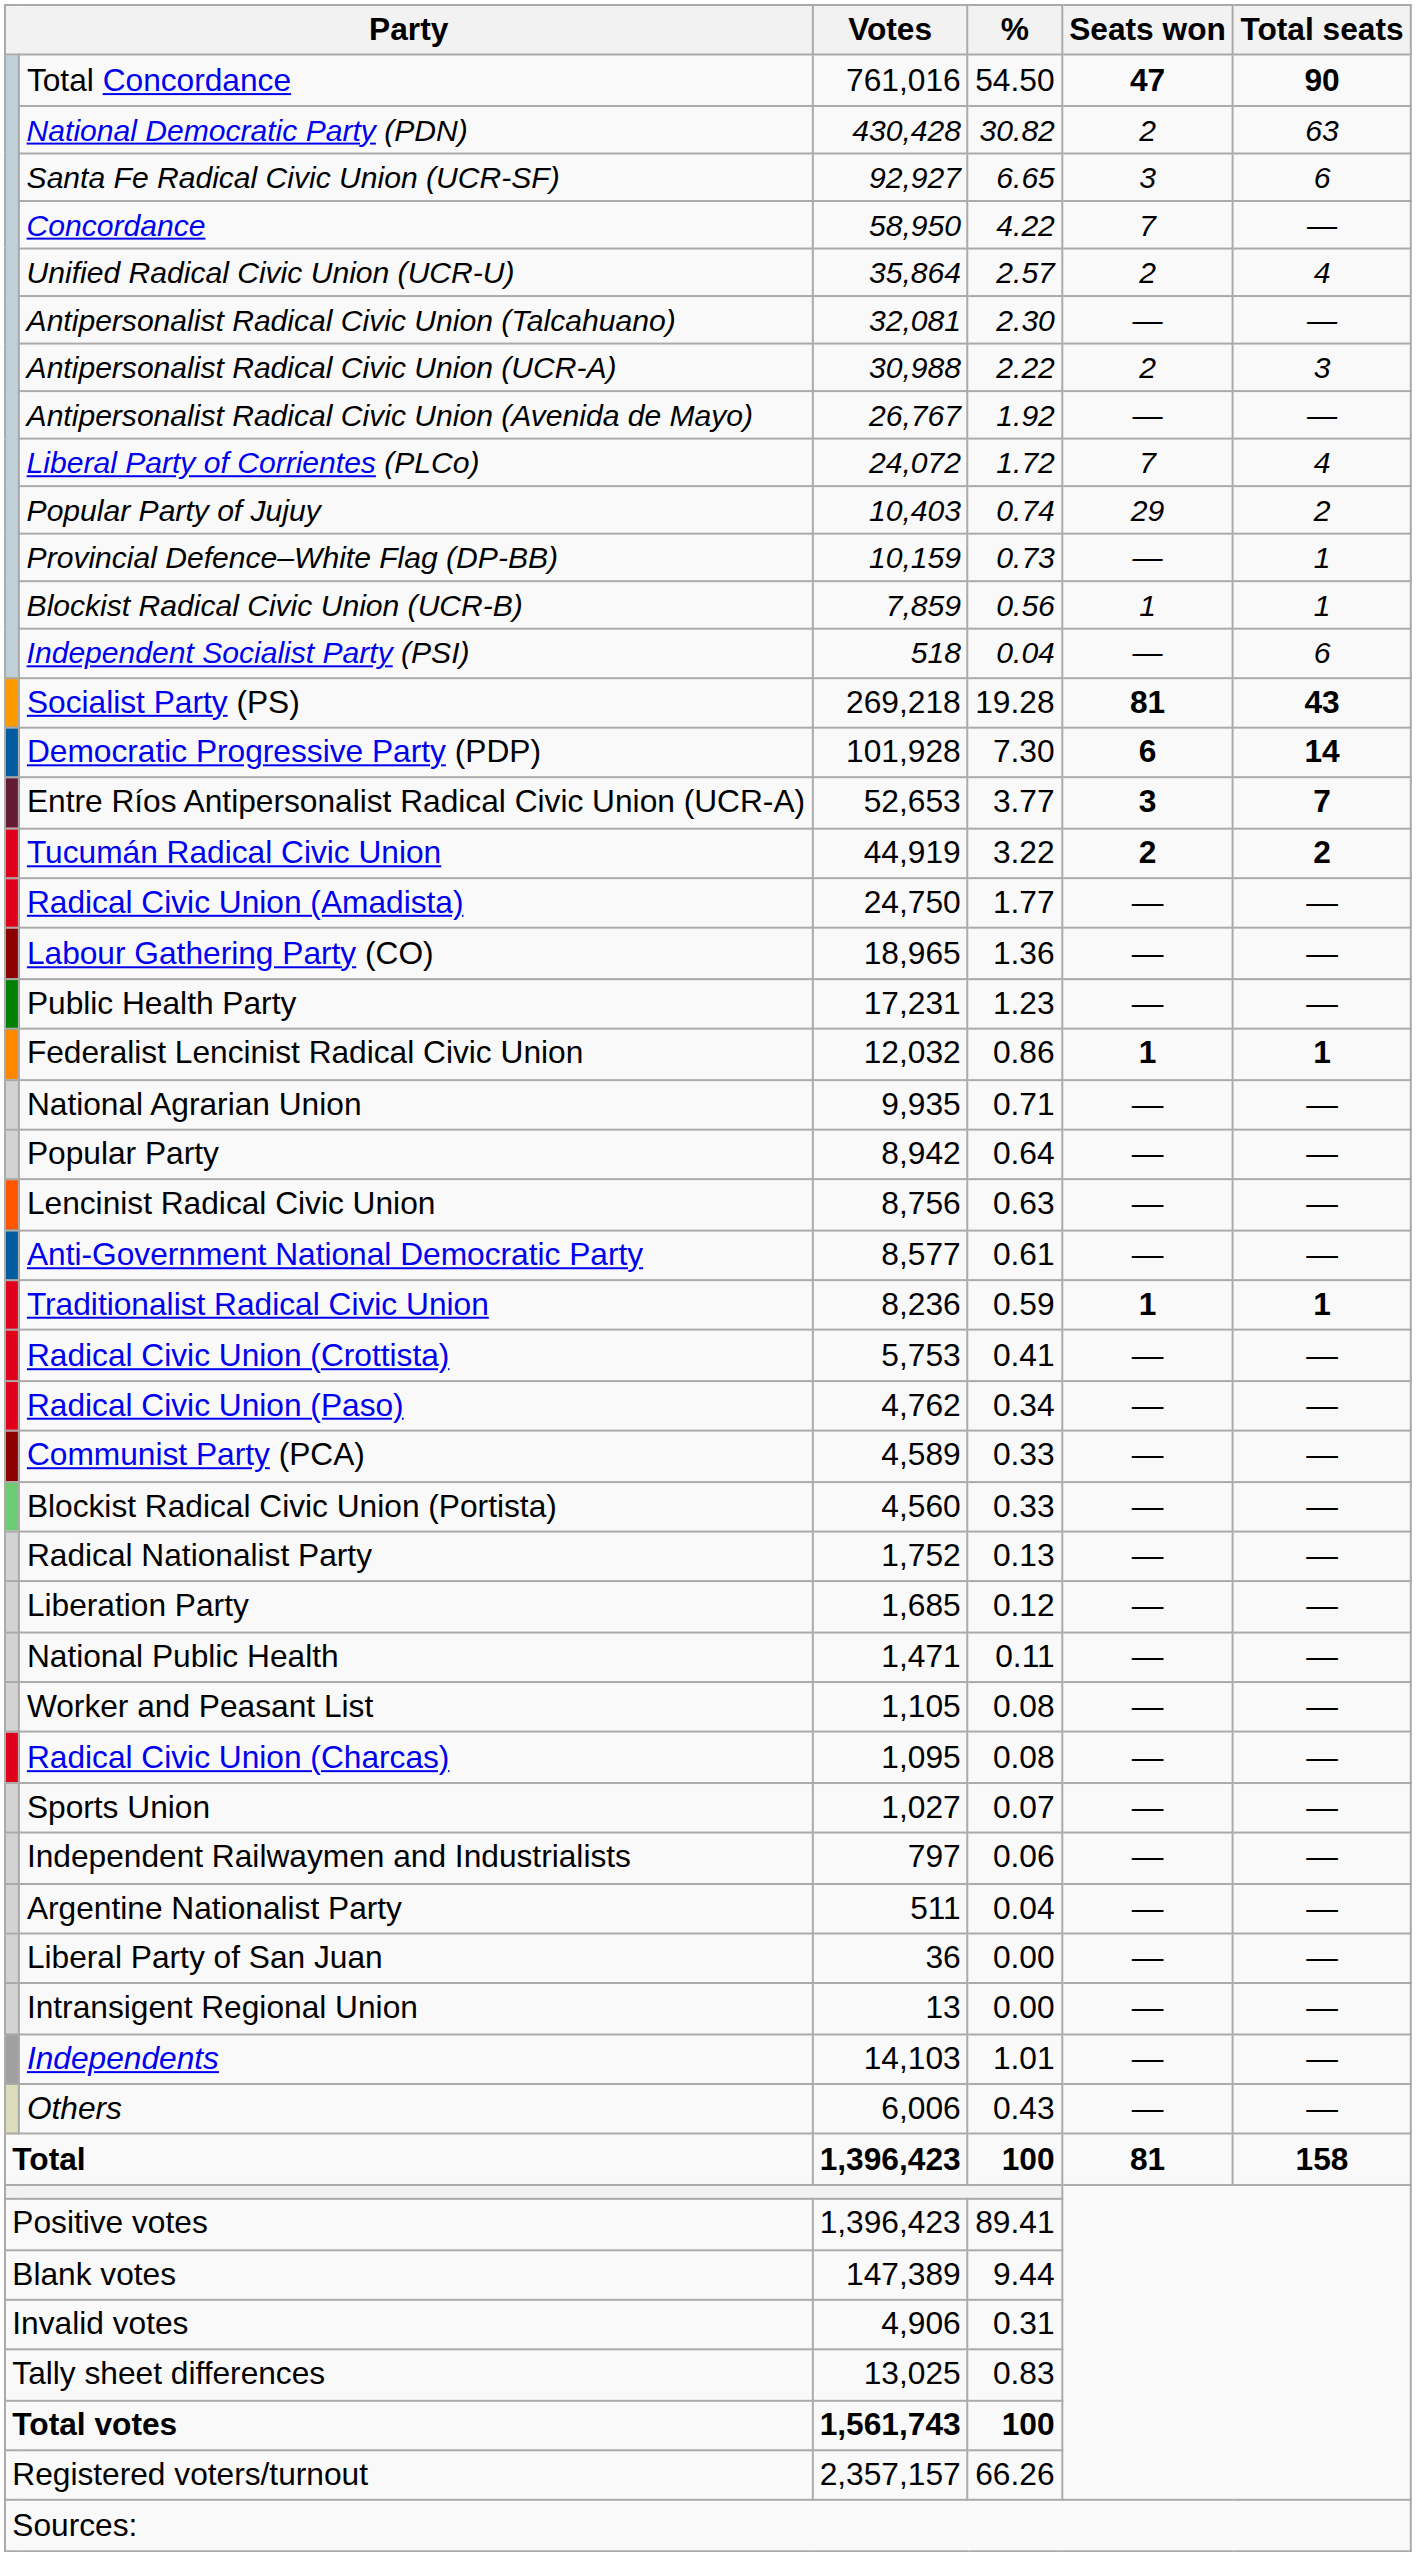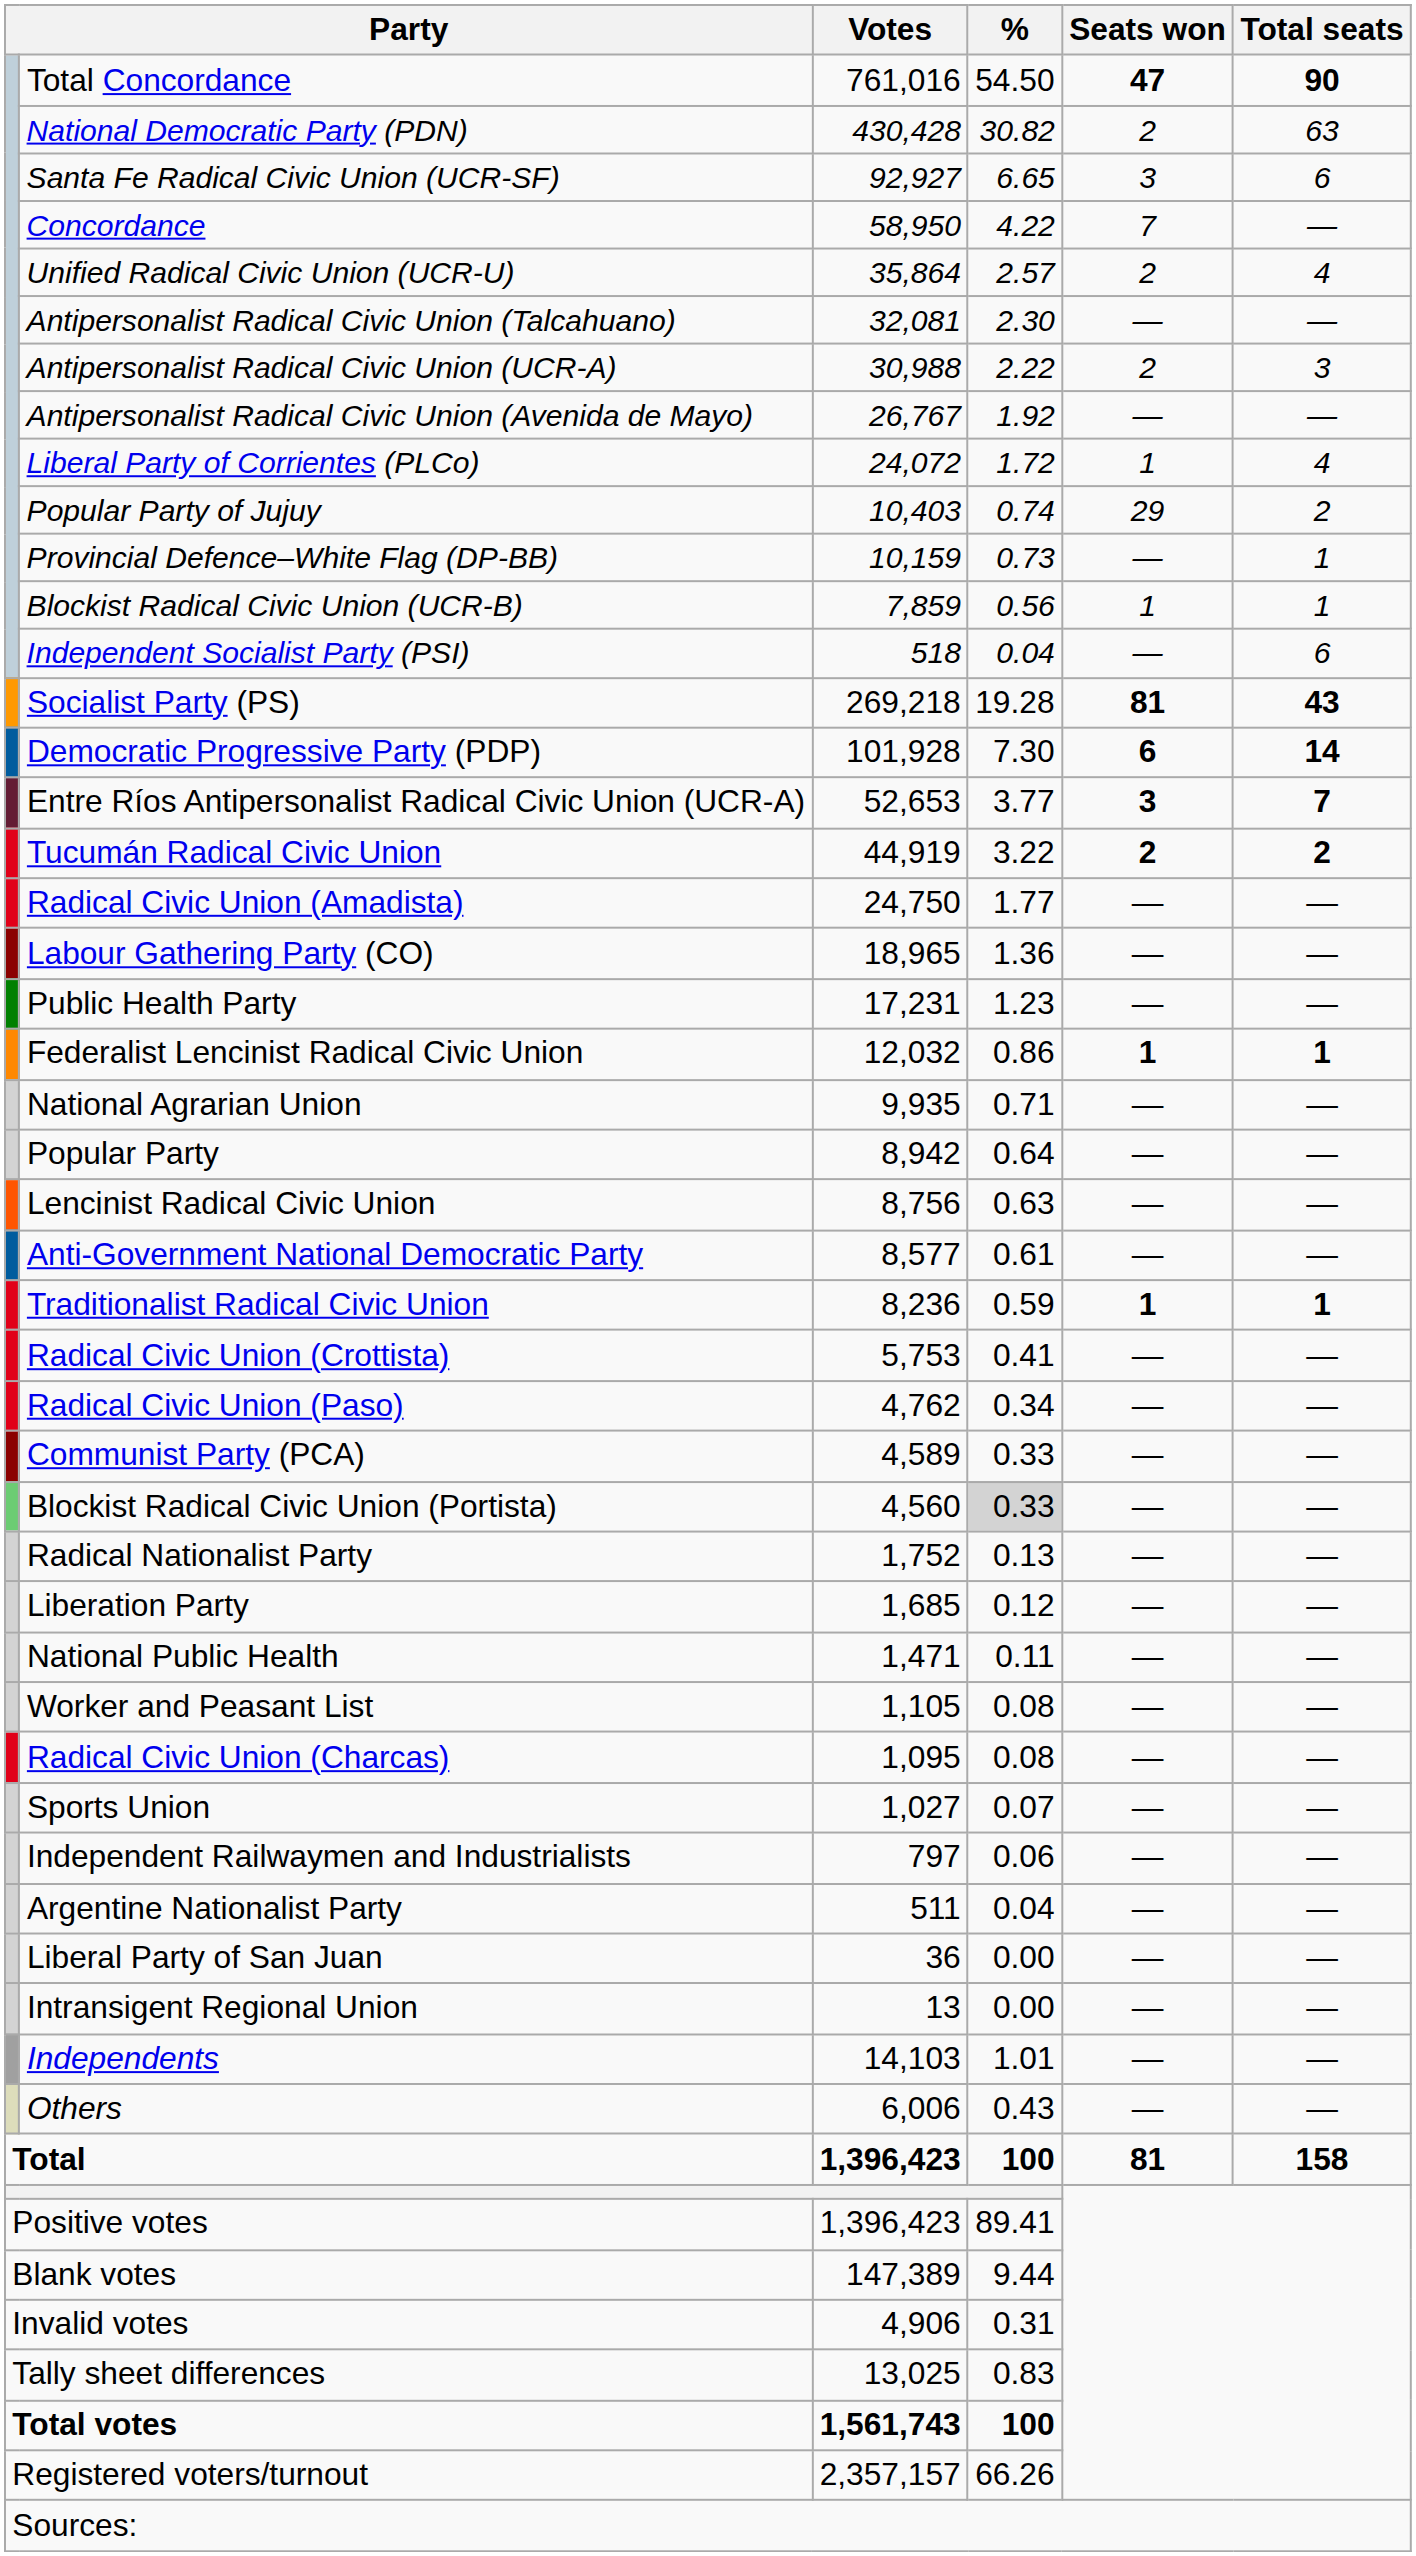 <table class="wikitable" style="text-align:right;">
 <tr>
 <th colspan=2>Party</th>
 <th>Votes</th>
 <th>%</th>
 <th>Seats won</th>
 <th>Total seats</th>
 </tr>
 <tr>
 <td bgcolor=#bfd0da rowspan=13></td>
 <td align=left>Total <a href='#'>Concordance</a></td>
 <td>761,016</td>
 <td>54.50</td>
 <td align=center><strong>47</strong></td>
 <td align=center><strong>90</strong></td>
 </tr>
 <tr style="font-size: 95%; font-style: italic">
 <td align=left><span><a href='#'>National Democratic Party</a> (PDN)</span></td>
 <td>430,428</td>
 <td>30.82</td>
 <td align=center>2</td>
 <td align=center>63</td>
 </tr>
 <tr style="font-size: 95%; font-style: italic">
 <td align=left><span>Santa Fe Radical Civic Union (UCR-SF)</span></td>
 <td>92,927</td>
 <td>6.65</td>
 <td align=center>3</td>
 <td align=center>6</td>
 </tr>
 <tr style="font-size: 95%; font-style: italic">
 <td align=left><span><a href='#'>Concordance</a></span></td>
 <td>58,950</td>
 <td>4.22</td>
 <td align=center>7</td>
 <td align=center>—</td>
 </tr>
 <tr style="font-size: 95%; font-style: italic">
 <td align=left><span>Unified Radical Civic Union (UCR-U)</span></td>
 <td>35,864</td>
 <td>2.57</td>
 <td align=center>2</td>
 <td align=center>4</td>
 </tr>
 <tr style="font-size: 95%; font-style: italic">
 <td align=left><span>Antipersonalist Radical Civic Union (Talcahuano)</span></td>
 <td>32,081</td>
 <td>2.30</td>
 <td align=center>—</td>
 <td align=center>—</td>
 </tr>
 <tr style="font-size: 95%; font-style: italic">
 <td align=left><span>Antipersonalist Radical Civic Union (UCR-A)</span></td>
 <td>30,988</td>
 <td>2.22</td>
 <td align=center>2</td>
 <td align=center>3</td>
 </tr>
 <tr style="font-size: 95%; font-style: italic">
 <td align=left><span>Antipersonalist Radical Civic Union (Avenida de Mayo)</span></td>
 <td>26,767</td>
 <td>1.92</td>
 <td align=center>—</td>
 <td align=center>—</td>
 </tr>
 <tr style="font-size: 95%; font-style: italic">
 <td align=left><span><a href='#'>Liberal Party of Corrientes</a> (PLCo)</span></td>
 <td>24,072</td>
 <td>1.72</td>
-<td align=center>7</td>
+<td align=center>1</td>
 <td align=center>4</td>
 </tr>
 <tr style="font-size: 95%; font-style: italic">
 <td align=left><span>Popular Party of Jujuy</span></td>
 <td>10,403</td>
 <td>0.74</td>
 <td align=center>29</td>
 <td align=center>2</td>
 </tr>
 <tr style="font-size: 95%; font-style: italic">
 <td align=left><span>Provincial Defence–White Flag (DP-BB)</span></td>
 <td>10,159</td>
 <td>0.73</td>
 <td align=center>—</td>
 <td align=center>1</td>
 </tr>
 <tr style="font-size: 95%; font-style: italic">
 <td align=left><span>Blockist Radical Civic Union (UCR-B)</span></td>
 <td>7,859</td>
 <td>0.56</td>
 <td align=center>1</td>
 <td align=center>1</td>
 </tr>
 <tr style="font-size: 95%; font-style: italic">
 <td align=left><span><a href='#'>Independent Socialist Party</a> (PSI)</span></td>
 <td>518</td>
 <td>0.04</td>
 <td align=center>—</td>
 <td align=center>6</td>
 </tr>
 <tr>
 <td bgcolor=#FF9900></td>
 <td align=left><a href='#'>Socialist Party</a> (PS)</td>
 <td>269,218</td>
 <td>19.28</td>
 <td align=center><strong>81</strong></td>
 <td align=center><strong>43</strong></td>
 </tr>
 <tr>
 <td bgcolor=#005C9E></td>
 <td align=left><a href='#'>Democratic Progressive Party</a> (PDP)</td>
 <td>101,928</td>
 <td>7.30</td>
 <td align=center><strong>6</strong></td>
 <td align=center><strong>14</strong></td>
 </tr>
 <tr>
 <td bgcolor=#641C34></td>
 <td align=left>Entre Ríos Antipersonalist Radical Civic Union (UCR-A)</td>
 <td>52,653</td>
 <td>3.77</td>
 <td align=center><strong>3</strong></td>
 <td align=center><strong>7</strong></td>
 </tr>
 <tr>
 <td bgcolor=#E10019></td>
 <td align=left><a href='#'>Tucumán Radical Civic Union</a></td>
 <td>44,919</td>
 <td>3.22</td>
 <td align=center><strong>2</strong></td>
 <td align=center><strong>2</strong></td>
 </tr>
 <tr>
 <td bgcolor=#E10019></td>
 <td align=left><a href='#'>Radical Civic Union (Amadista)</a></td>
 <td>24,750</td>
 <td>1.77</td>
 <td align=center>—</td>
 <td align=center>—</td>
 </tr>
 <tr>
 <td bgcolor=darkred></td>
 <td align=left><a href='#'>Labour Gathering Party</a> (CO)</td>
 <td>18,965</td>
 <td>1.36</td>
 <td align=center>—</td>
 <td align=center>—</td>
 </tr>
 <tr>
 <td bgcolor=green></td>
 <td align=left>Public Health Party</td>
 <td>17,231</td>
 <td>1.23</td>
 <td align=center>—</td>
 <td align=center>—</td>
 </tr>
 <tr>
 <td bgcolor=#FF8800></td>
 <td align=left>Federalist Lencinist Radical Civic Union</td>
 <td>12,032</td>
 <td>0.86</td>
 <td align=center><strong>1</strong></td>
 <td align=center><strong>1</strong></td>
 </tr>
 <tr>
 <td bgcolor=lightgrey></td>
 <td align=left>National Agrarian Union</td>
 <td>9,935</td>
 <td>0.71</td>
 <td align=center>—</td>
 <td align=center>—</td>
 </tr>
 <tr>
 <td bgcolor=lightgrey></td>
 <td align=left>Popular Party</td>
 <td>8,942</td>
 <td>0.64</td>
 <td align=center>—</td>
 <td align=center>—</td>
 </tr>
 <tr>
 <td bgcolor=#FF5500></td>
 <td align=left>Lencinist Radical Civic Union</td>
 <td>8,756</td>
 <td>0.63</td>
 <td align=center>—</td>
 <td align=center>—</td>
 </tr>
 <tr>
 <td bgcolor=#005C9E></td>
 <td align=left><a href='#'>Anti-Government National Democratic Party</a></td>
 <td>8,577</td>
 <td>0.61</td>
 <td align=center>—</td>
 <td align=center>—</td>
 </tr>
 <tr>
 <td bgcolor=#E10019></td>
 <td align=left><a href='#'>Traditionalist Radical Civic Union</a></td>
 <td>8,236</td>
 <td>0.59</td>
 <td align=center><strong>1</strong></td>
 <td align=center><strong>1</strong></td>
 </tr>
 <tr>
 <td bgcolor=#E10019></td>
 <td align=left><a href='#'>Radical Civic Union (Crottista)</a></td>
 <td>5,753</td>
 <td>0.41</td>
 <td align=center>—</td>
 <td align=center>—</td>
 </tr>
 <tr>
 <td bgcolor=#E10019></td>
 <td align=left><a href='#'>Radical Civic Union (Paso)</a></td>
 <td>4,762</td>
 <td>0.34</td>
 <td align=center>—</td>
 <td align=center>—</td>
 </tr>
 <tr>
 <td bgcolor=darkred></td>
 <td align=left><a href='#'>Communist Party</a> (PCA)</td>
 <td>4,589</td>
 <td>0.33</td>
 <td align=center>—</td>
 <td align=center>—</td>
 </tr>
 <tr>
 <td bgcolor=#6ccc73></td>
 <td align=left>Blockist Radical Civic Union (Portista)</td>
 <td>4,560</td>
-<td>0.33</td>
+<td style="background: lightgrey;">0.33</td>
 <td align=center>—</td>
 <td align=center>—</td>
 </tr>
 <tr>
 <td bgcolor=lightgrey></td>
 <td align=left>Radical Nationalist Party</td>
 <td>1,752</td>
 <td>0.13</td>
 <td align=center>—</td>
 <td align=center>—</td>
 </tr>
 <tr>
 <td bgcolor=lightgrey></td>
 <td align=left>Liberation Party</td>
 <td>1,685</td>
 <td>0.12</td>
 <td align=center>—</td>
 <td align=center>—</td>
 </tr>
 <tr>
 <td bgcolor=lightgrey></td>
 <td align=left>National Public Health</td>
 <td>1,471</td>
 <td>0.11</td>
 <td align=center>—</td>
 <td align=center>—</td>
 </tr>
 <tr>
 <td bgcolor=lightgrey></td>
 <td align=left>Worker and Peasant List</td>
 <td>1,105</td>
 <td>0.08</td>
 <td align=center>—</td>
 <td align=center>—</td>
 </tr>
 <tr>
 <td bgcolor=#E10019></td>
 <td align=left><a href='#'>Radical Civic Union (Charcas)</a></td>
 <td>1,095</td>
 <td>0.08</td>
 <td align=center>—</td>
 <td align=center>—</td>
 </tr>
 <tr>
 <td bgcolor=lightgrey></td>
 <td align=left>Sports Union</td>
 <td>1,027</td>
 <td>0.07</td>
 <td align=center>—</td>
 <td align=center>—</td>
 </tr>
 <tr>
 <td bgcolor=lightgrey></td>
 <td align=left>Independent Railwaymen and Industrialists</td>
 <td>797</td>
 <td>0.06</td>
 <td align=center>—</td>
 <td align=center>—</td>
 </tr>
 <tr>
 <td bgcolor=lightgrey></td>
 <td align=left>Argentine Nationalist Party</td>
 <td>511</td>
 <td>0.04</td>
 <td align=center>—</td>
 <td align=center>—</td>
 </tr>
 <tr>
 <td bgcolor=lightgrey></td>
 <td align=left>Liberal Party of San Juan</td>
 <td>36</td>
 <td>0.00</td>
 <td align=center>—</td>
 <td align=center>—</td>
 </tr>
 <tr>
 <td bgcolor=lightgrey></td>
 <td align=left>Intransigent Regional Union</td>
 <td>13</td>
 <td>0.00</td>
 <td align=center>—</td>
 <td align=center>—</td>
 </tr>
 <tr>
 <td bgcolor=#A0A0A0></td>
 <td align=left><em><a href='#'>Independents</a></em></td>
 <td>14,103</td>
 <td>1.01</td>
 <td align=center>—</td>
 <td align=center>—</td>
 </tr>
 <tr>
 <td bgcolor=#DDDDBB></td>
 <td align=left><em>Others</em></td>
 <td>6,006</td>
 <td>0.43</td>
 <td align=center>—</td>
 <td align=center>—</td>
 </tr>
 <tr style="font-weight:bold">
 <td colspan=2 align=left>Total</td>
 <td>1,396,423</td>
 <td>100</td>
 <td align=center><strong>81</strong></td>
 <td align=center><strong>158</strong></td>
 </tr>
 <tr>
 <th colspan=4></th>
 <td rowspan=7 colspan=2></td>
 </tr>
 <tr>
 <td colspan=2 align=left>Positive votes</td>
 <td>1,396,423</td>
 <td>89.41</td>
 </tr>
 <tr>
 <td colspan=2 align=left>Blank votes</td>
 <td>147,389</td>
 <td>9.44</td>
 </tr>
 <tr>
 <td colspan=2 align=left>Invalid votes</td>
 <td>4,906</td>
 <td>0.31</td>
 </tr>
 <tr>
 <td colspan=2 align=left>Tally sheet differences</td>
 <td>13,025</td>
 <td>0.83</td>
 </tr>
 <tr style="font-weight:bold">
 <td colspan=2 align=left>Total votes</td>
 <td>1,561,743</td>
 <td>100</td>
 </tr>
 <tr>
 <td colspan=2 align=left>Registered voters/turnout</td>
 <td>2,357,157</td>
 <td>66.26</td>
 </tr>
 <tr>
 <td colspan=6 align=left>Sources:</td>
 </tr>
 </table>
